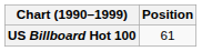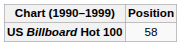 <table class="wikitable plainrowheaders" style="text-align:center">
 <tr>
 <th>Chart (1990–1999)</th>
 <th>Position</th>
 </tr>
 <tr>
 <th scope="row">US <em>Billboard</em> Hot 100</th>
-<td>61</td>
+<td>58</td>
 </tr>
 </table>
